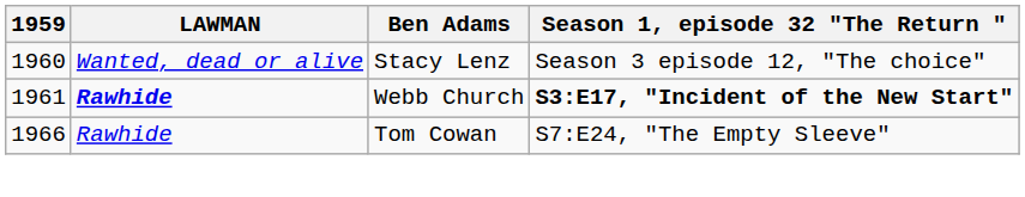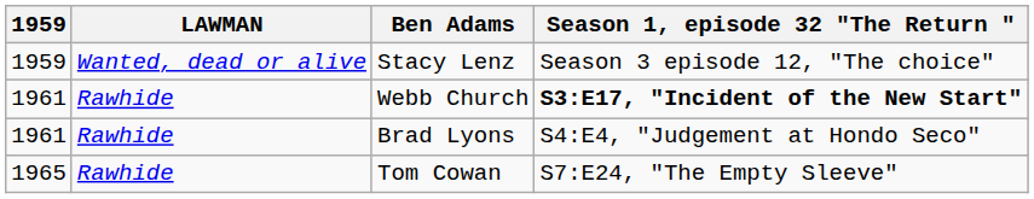 <table class="wikitable">
 <tr>
 <th>1959</th>
 <th>LAWMAN</th>
 <th>Ben Adams</th>
 <th>Season 1, episode 32 "The Return "</th>
 </tr>
 <tr>
-<td>1960</td>
+<td>1959</td>
 <td><em><a href='#'>Wanted, dead or alive</a></em></td>
 <td>Stacy Lenz</td>
 <td>Season 3 episode 12, "The choice"</td>
 </tr>
 <tr>
 <td>1961</td>
-<td><strong><em><a href='#'>Rawhide</a></em></strong></td>
+<td><em><a href='#'>Rawhide</a></em></td>
 <td>Webb Church</td>
 <td><strong>S3:E17, "Incident of the New Start"</strong></td>
 </tr>
 <tr>
-<td>1966</td>
+<td>1961</td>
+<td><em><a href='#'>Rawhide</a></em></td>
+<td>Brad Lyons</td>
+<td>S4:E4, "Judgement at Hondo Seco"</td>
+</tr>
+<tr>
+<td>1965</td>
 <td><em><a href='#'>Rawhide</a></em></td>
 <td>Tom Cowan</td>
 <td>S7:E24, "The Empty Sleeve"</td>
 </tr>
 </table>
